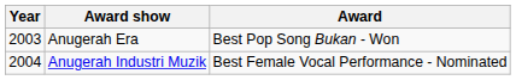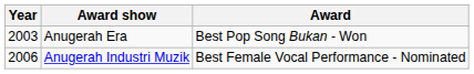 <table class="wikitable">
 <tr>
 <th>Year</th>
 <th>Award show</th>
 <th>Award</th>
 </tr>
 <tr>
 <td align="left">2003</td>
 <td align="left">Anugerah Era</td>
 <td align="left">Best Pop Song <em>Bukan</em> - Won</td>
 </tr>
 <tr>
-<td align="left">2004</td>
+<td align="left">2006</td>
 <td align="left"><a href='#'>Anugerah Industri Muzik</a></td>
 <td align="left">Best Female Vocal Performance - Nominated</td>
 </tr>
 </table>
